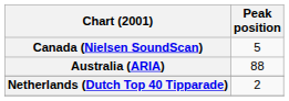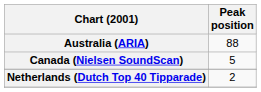 <table class="wikitable sortable plainrowheaders">
 <tr>
 <th>Chart (2001)</th>
 <th>Peak<br>position</th>
 </tr>
 <tr>
+<th scope="row">Australia (<a href='#'>ARIA</a>)</th>
+<td align="center">88</td>
+</tr>
+<tr>
 <th scope="row">Canada (<a href='#'>Nielsen SoundScan</a>)</th>
 <td style="text-align:center;">5</td>
-</tr>
-<tr>
-<th scope="row">Australia (<a href='#'>ARIA</a>)</th>
-<td align="center">88</td>
 </tr>
 <tr>
 </tr>
 <tr>
 <th scope="row">Netherlands (<a href='#'>Dutch Top 40 Tipparade</a>)</th>
 <td align="center">2</td>
 </tr>
 <tr>
 </tr>
 <tr>
 </tr>
 <tr>
 </tr>
 <tr>
 </tr>
 <tr>
 </tr>
 <tr>
 </tr>
 <tr>
 </tr>
 <tr>
 </tr>
 <tr>
 </tr>
 </table>
